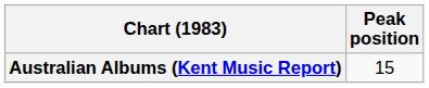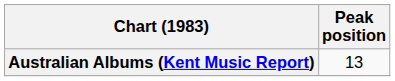 <table class="wikitable sortable plainrowheaders" style="text-align:center">
 <tr>
 <th scope="col">Chart (1983)</th>
 <th scope="col">Peak<br> position</th>
 </tr>
 <tr>
 <th scope="row">Australian Albums (<a href='#'>Kent Music Report</a>)</th>
-<td>15</td>
+<td>13</td>
 </tr>
 <tr>
 </tr>
 <tr>
 </tr>
 <tr>
 </tr>
 <tr>
 </tr>
 <tr>
 </tr>
 <tr>
 </tr>
 <tr>
 </tr>
 <tr>
 </tr>
 <tr>
 </tr>
 <tr>
 </tr>
 </table>
